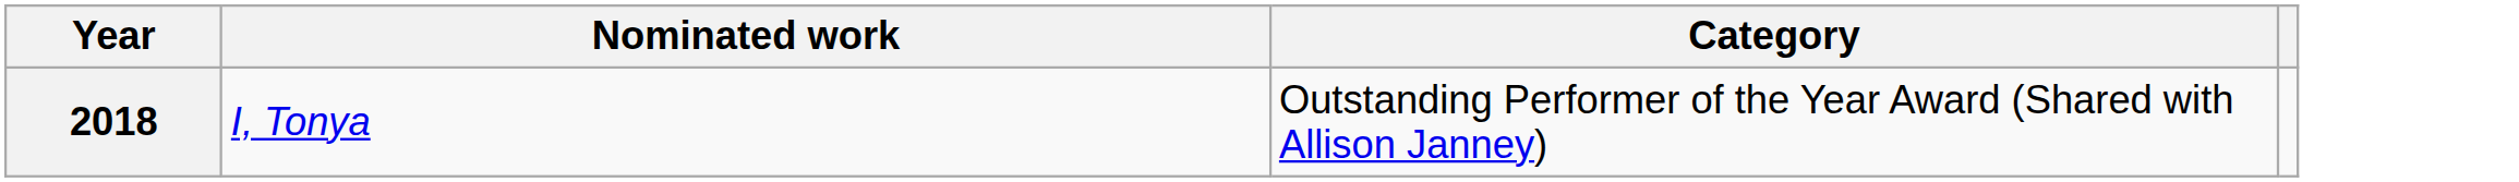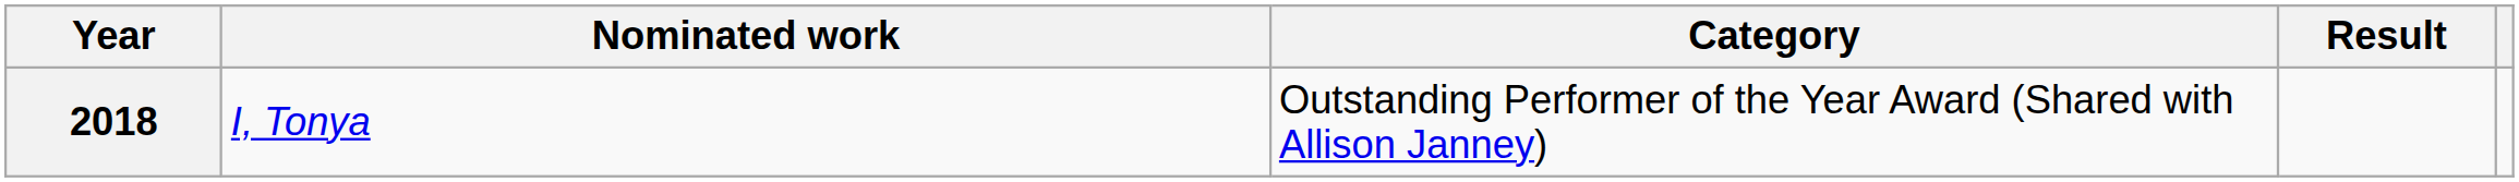 <table class=wikitable>
 <tr>
 <th scope="col" style="width:5em;">Year</th>
 <th scope="col" style="width:26em;">Nominated work</th>
 <th scope="col" style="width:25em;">Category</th>
+<th scope="col" style="width:5em;">Result</th>
 <th scope="col"></th>
 </tr>
 <tr>
 <th scope="row">2018</th>
 <td><em><a href='#'>I, Tonya</a></em></td>
 <td>Outstanding Performer of the Year Award (Shared with <a href='#'>Allison Janney</a>)</td>
+<td></td>
 <td style="text-align:center;"></td>
 </tr>
 </table>
